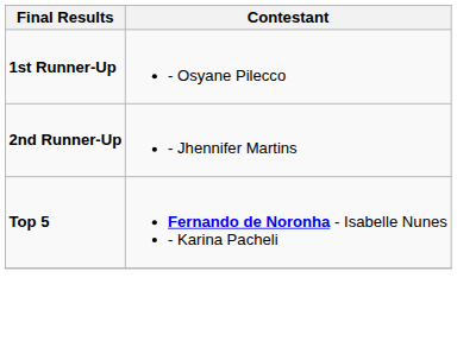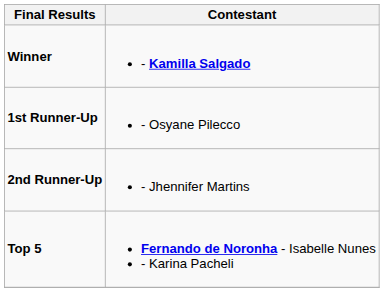 <table class="wikitable">
 <tr>
 <th>Final Results</th>
 <th>Contestant</th>
+</tr>
+<tr>
+<td><strong>Winner</strong></td>
+<td><br><ul><li><strong></strong> - <strong><a href='#'>Kamilla Salgado</a></strong></li></ul></td>
 </tr>
 <tr>
 <td><strong>1st Runner-Up</strong></td>
 <td><br><ul><li><strong></strong> - Osyane Pilecco</li></ul></td>
 </tr>
 <tr>
 <td><strong>2nd Runner-Up</strong></td>
 <td><br><ul><li><strong></strong> - Jhennifer Martins</li></ul></td>
 </tr>
 <tr>
 <td><strong>Top 5</strong></td>
 <td><br><ul><li><strong> <a href='#'>Fernando de Noronha</a></strong> - Isabelle Nunes</li><li><strong></strong> - Karina Pacheli</li></ul></td>
 </tr>
 <tr>
 </tr>
 </table>
